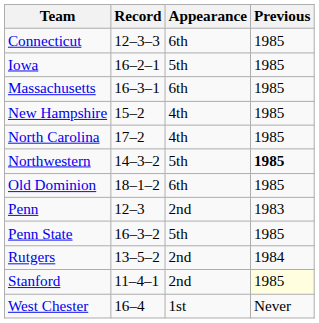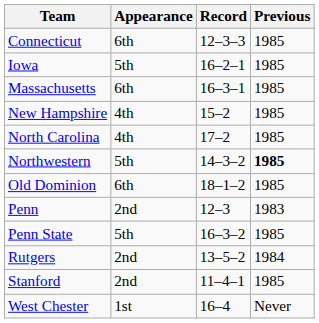 <table class="wikitable">
 <tr>
 <th>Team</th>
+<th>Appearance</th>
 <th>Record</th>
-<th>Appearance</th>
 <th>Previous</th>
 </tr>
 <tr>
 <td><a href='#'>Connecticut</a></td>
+<td>6th</td>
 <td>12–3–3</td>
-<td>6th</td>
 <td>1985</td>
 </tr>
 <tr>
 <td><a href='#'>Iowa</a></td>
+<td>5th</td>
 <td>16–2–1</td>
-<td>5th</td>
 <td>1985</td>
 </tr>
 <tr>
 <td><a href='#'>Massachusetts</a></td>
+<td>6th</td>
 <td>16–3–1</td>
-<td>6th</td>
 <td>1985</td>
 </tr>
 <tr>
 <td><a href='#'>New Hampshire</a></td>
+<td>4th</td>
 <td>15–2</td>
-<td>4th</td>
 <td>1985</td>
 </tr>
 <tr>
 <td><a href='#'>North Carolina</a></td>
+<td>4th</td>
 <td>17–2</td>
-<td>4th</td>
 <td>1985</td>
 </tr>
 <tr>
 <td><a href='#'>Northwestern</a></td>
+<td>5th</td>
 <td>14–3–2</td>
-<td>5th</td>
 <td><strong>1985</strong></td>
 </tr>
 <tr>
 <td><a href='#'>Old Dominion</a></td>
+<td>6th</td>
 <td>18–1–2</td>
-<td>6th</td>
 <td>1985</td>
 </tr>
 <tr>
 <td><a href='#'>Penn</a></td>
+<td>2nd</td>
 <td>12–3</td>
-<td>2nd</td>
 <td>1983</td>
 </tr>
 <tr>
 <td><a href='#'>Penn State</a></td>
+<td>5th</td>
 <td>16–3–2</td>
-<td>5th</td>
 <td>1985</td>
 </tr>
 <tr>
 <td><a href='#'>Rutgers</a></td>
+<td>2nd</td>
 <td>13–5–2</td>
-<td>2nd</td>
 <td>1984</td>
 </tr>
 <tr>
 <td><a href='#'>Stanford</a></td>
+<td>2nd</td>
 <td>11–4–1</td>
-<td>2nd</td>
-<td style="background: lightyellow;">1985</td>
+<td>1985</td>
 </tr>
 <tr>
 <td><a href='#'>West Chester</a></td>
+<td>1st</td>
 <td>16–4</td>
-<td>1st</td>
 <td>Never</td>
 </tr>
 </table>
